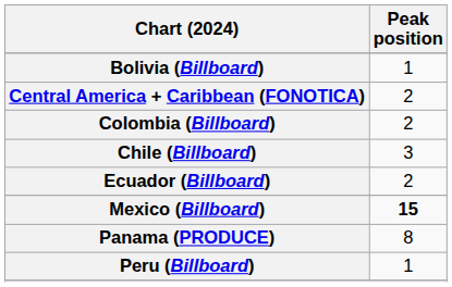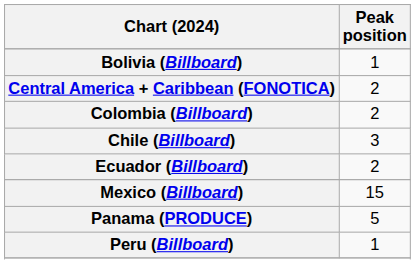 <table class="wikitable sortable plainrowheaders" style="text-align:center">
 <tr>
 <th scope="col">Chart (2024)</th>
 <th scope="col">Peak<br>position</th>
 </tr>
 <tr>
 </tr>
 <tr>
 <th scope="row">Bolivia (<em><a href='#'>Billboard</a></em>)</th>
 <td>1</td>
 </tr>
 <tr>
 <th scope="row"><a href='#'>Central America</a> + <a href='#'>Caribbean</a> (<a href='#'>FONOTICA</a>)</th>
 <td>2</td>
 </tr>
 <tr>
 <th scope="row">Colombia (<em><a href='#'>Billboard</a></em>)</th>
 <td>2</td>
 </tr>
 <tr>
 <th scope="row">Chile (<em><a href='#'>Billboard</a></em>)</th>
 <td>3</td>
 </tr>
 <tr>
 <th scope="row">Ecuador (<em><a href='#'>Billboard</a></em>)</th>
 <td>2</td>
 </tr>
 <tr>
 </tr>
 <tr>
 </tr>
 <tr>
 <th scope="row">Mexico (<em><a href='#'>Billboard</a></em>)</th>
-<td><strong>15</strong></td>
+<td>15</td>
 </tr>
 <tr>
 <th scope="row">Panama (<a href='#'>PRODUCE</a>)</th>
-<td>8</td>
+<td>5</td>
 </tr>
 <tr>
 <th scope="row">Peru (<em><a href='#'>Billboard</a></em>)</th>
 <td>1</td>
 </tr>
 <tr>
 </tr>
 <tr>
 </tr>
 <tr>
 </tr>
 <tr>
 </tr>
 <tr>
 </tr>
 <tr>
 </tr>
 <tr>
 </tr>
 <tr>
 </tr>
 </table>
